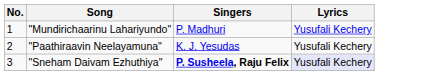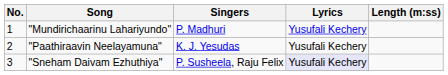 <table class="wikitable" style="font-size:95%;">
 <tr>
 <th>No.</th>
 <th>Song</th>
 <th>Singers</th>
 <th>Lyrics</th>
+<th>Length (m:ss)</th>
 </tr>
 <tr>
 <td>1</td>
 <td>"Mundirichaarinu Lahariyundo"</td>
 <td><a href='#'>P. Madhuri</a></td>
 <td><a href='#'>Yusufali Kechery</a></td>
+<td></td>
 </tr>
 <tr>
 <td>2</td>
 <td>"Paathiraavin Neelayamuna"</td>
 <td><a href='#'>K. J. Yesudas</a></td>
 <td>Yusufali Kechery</td>
+<td></td>
 </tr>
 <tr>
 <td>3</td>
 <td>"Sneham Daivam Ezhuthiya"</td>
-<td><strong><a href='#'>P. Susheela</a>, Raju Felix</strong></td>
+<td><a href='#'>P. Susheela</a>, Raju Felix</td>
 <td style="background: lavender;">Yusufali Kechery</td>
+<td></td>
 </tr>
 </table>
